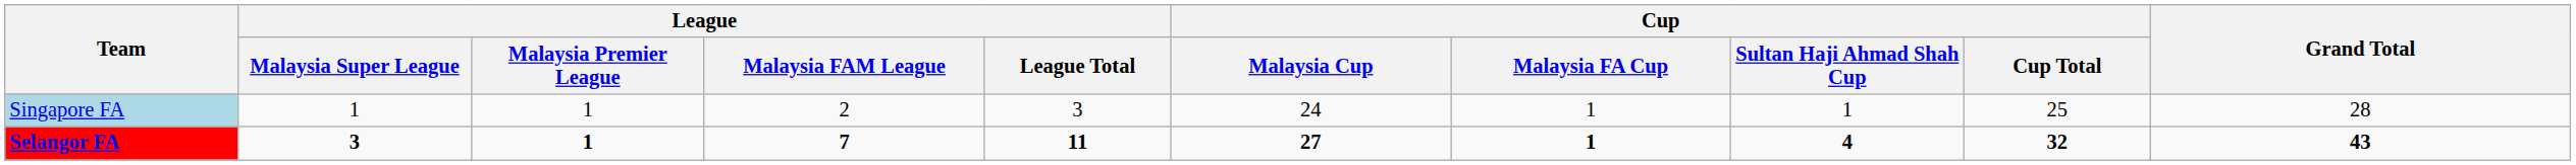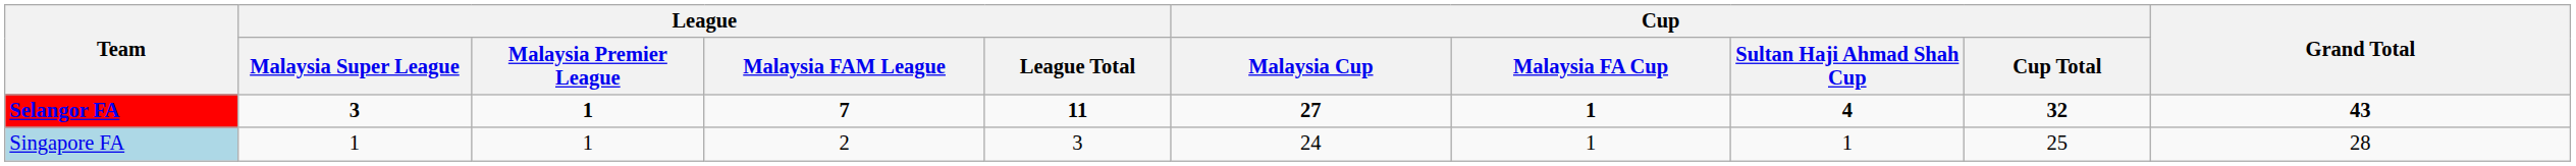 <table class="wikitable sortable">
 <tr>
 <th rowspan=2 width=5% class="wikitable unsortable">Team</th>
 <th colspan=4 width=20% class="unsortable">League</th>
 <th colspan=4 width=20% class="unsortable">Cup</th>
 <th rowspan=2 width=9% class="sortable">Grand Total</th>
 </tr>
 <tr>
 <th width=5% class="sortable"><a href='#'>Malaysia Super League</a></th>
 <th width=5% class="sortable"><a href='#'>Malaysia Premier League</a></th>
 <th width=6% class="sortable"><a href='#'>Malaysia FAM League</a></th>
 <th width=4% class="sortable">League Total</th>
 <th width=6% class="sortable"><a href='#'>Malaysia Cup</a></th>
 <th width=6% class="sortable"><a href='#'>Malaysia FA Cup</a></th>
 <th width=5% class="sortable"><a href='#'>Sultan Haji Ahmad Shah Cup</a></th>
 <th width=4% class="sortable">Cup Total</th>
 </tr>
 <tr>
+<td style="color:#000c99; background:#ff0000"><strong><a href='#'>Selangor FA</a></strong></td>
+<td align=center><strong>3</strong></td>
+<td align=center><strong>1</strong></td>
+<td align=center><strong>7</strong></td>
+<td align=center><strong>11</strong></td>
+<td align=center><strong>27</strong></td>
+<td align=center><strong>1</strong></td>
+<td align=center><strong>4</strong></td>
+<td align=center><strong>32</strong></td>
+<td align=center><strong>43</strong></td>
+</tr>
+<tr>
 <td style="color:#000000; background: #ADD8E6"><a href='#'>Singapore FA</a></td>
 <td align=center>1</td>
 <td align=center>1</td>
 <td align="center">2</td>
 <td align=center>3</td>
 <td align=center>24</td>
 <td align=center>1</td>
 <td align="center">1</td>
 <td align=center>25</td>
 <td align=center>28</td>
 </tr>
-<tr>
-<td style="color:#000c99; background:#ff0000"><strong><a href='#'>Selangor FA</a></strong></td>
-<td align=center><strong>3</strong></td>
-<td align=center><strong>1</strong></td>
-<td align=center><strong>7</strong></td>
-<td align=center><strong>11</strong></td>
-<td align=center><strong>27</strong></td>
-<td align=center><strong>1</strong></td>
-<td align=center><strong>4</strong></td>
-<td align=center><strong>32</strong></td>
-<td align=center><strong>43</strong></td>
-</tr>
 </table>
